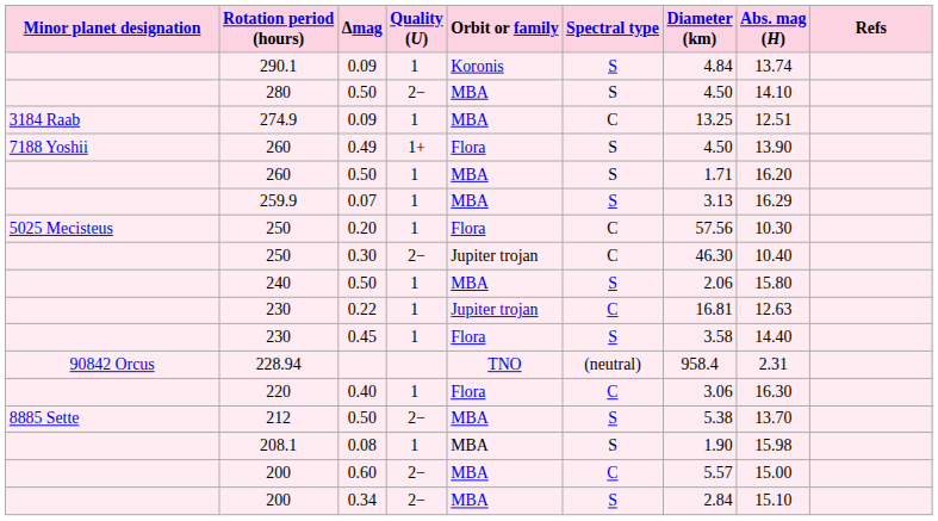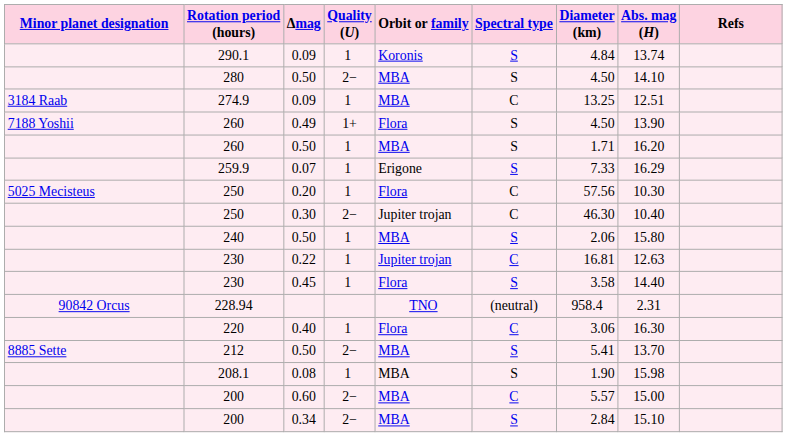 <table class="wikitable" style="text-align: center; background-color: #FEECF2;  font-size: 0.9em;">
 <tr>
 <th width=180 style="background-color:#FDD3E1;"><a href='#'>Minor planet designation</a></th>
 <th style="background-color: #FDD3E1;"><a href='#'>Rotation period</a><br>(hours)</th>
 <th style="background-color: #FDD3E1;">Δ<a href='#'>mag</a></th>
 <th style="background-color: #FDD3E1;"><a href='#'>Quality</a><br>(<em>U</em>)</th>
 <th style="background-color: #FDD3E1;">Orbit or <a href='#'>family</a></th>
 <th style="background-color: #FDD3E1;"><a href='#'>Spectral type</a></th>
 <th style="background-color: #FDD3E1;"><a href='#'>Diameter</a><br>(km)</th>
 <th style="background-color: #FDD3E1;"><a href='#'>Abs. mag</a><br>(<em>H</em>)</th>
 <th width=100 style="background-color: #FDD3E1;">Refs</th>
 </tr>
 <tr id="17122">
 <td align=left></td>
 <td>290.1</td>
 <td>0.09</td>
 <td>1 </td>
 <td align=left><a href='#'>Koronis</a></td>
 <td><a href='#'>S</a></td>
 <td align=right>4.84</td>
 <td>13.74</td>
 <td></td>
 </tr>
 <tr id="31013">
 <td align=left></td>
 <td>280</td>
 <td>0.50</td>
 <td>2−</td>
 <td align=left><a href='#'>MBA</a> </td>
 <td>S</td>
 <td align=right>4.50</td>
 <td>14.10</td>
 <td></td>
 </tr>
 <tr id="3184">
 <td align=left><a href='#'>3184 Raab</a></td>
 <td>274.9</td>
 <td>0.09</td>
 <td>1 </td>
 <td align=left><a href='#'>MBA</a> </td>
 <td>C</td>
 <td align=right>13.25</td>
 <td>12.51</td>
 <td></td>
 </tr>
 <tr id="7188">
 <td align=left><a href='#'>7188 Yoshii</a></td>
 <td>260</td>
 <td>0.49</td>
 <td>1+</td>
 <td align=left><a href='#'>Flora</a></td>
 <td>S</td>
 <td align=right>4.50</td>
 <td>13.90</td>
 <td></td>
 </tr>
 <tr id="103405">
 <td align=left></td>
 <td>260</td>
 <td>0.50</td>
 <td>1 </td>
 <td align=left><a href='#'>MBA</a> </td>
 <td>S</td>
 <td align=right>1.71</td>
 <td>16.20</td>
 <td></td>
 </tr>
 <tr id="41609">
 <td align=left></td>
 <td>259.9</td>
 <td>0.07</td>
 <td>1 </td>
-<td align=left><a href='#'>MBA</a> </td>
+<td align=left>Erigone</td>
 <td><a href='#'>S</a></td>
-<td align=right>3.13</td>
+<td align=right>7.33</td>
 <td>16.29</td>
 <td></td>
 </tr>
 <tr id="5025">
 <td align=left><a href='#'>5025 Mecisteus</a></td>
 <td>250</td>
 <td>0.20</td>
 <td>1 </td>
 <td align=left><a href='#'>Flora</a></td>
 <td>C</td>
 <td align=right>57.56</td>
 <td>10.30</td>
 <td></td>
 </tr>
 <tr id="15977">
 <td align=left></td>
 <td>250</td>
 <td>0.30</td>
 <td>2−</td>
 <td align=left>Jupiter trojan</td>
 <td>C</td>
 <td align=right>46.30</td>
 <td>10.40</td>
 <td></td>
 </tr>
 <tr id="84045">
 <td align=left></td>
 <td>240</td>
 <td>0.50</td>
 <td>1 </td>
 <td align=left><a href='#'>MBA</a> </td>
 <td><a href='#'>S</a></td>
 <td align=right>2.06</td>
 <td>15.80</td>
 <td></td>
 </tr>
 <tr id="65240">
 <td align=left></td>
 <td>230</td>
 <td>0.22</td>
 <td>1 </td>
 <td align=left><a href='#'>Jupiter trojan</a></td>
 <td><a href='#'>C</a></td>
 <td align=right>16.81</td>
 <td>12.63</td>
 <td></td>
 </tr>
 <tr id="35259">
 <td align=left></td>
 <td>230</td>
 <td>0.45</td>
 <td>1 </td>
 <td align=left><a href='#'>Flora</a></td>
 <td><a href='#'>S</a></td>
 <td align=right>3.58</td>
 <td>14.40</td>
 <td></td>
 </tr>
 <tr>
 <td><a href='#'>90842 Orcus</a></td>
 <td>228.94</td>
 <td></td>
 <td></td>
 <td><a href='#'>TNO</a></td>
 <td>(neutral)</td>
 <td>958.4</td>
 <td>2.31</td>
 <td></td>
 </tr>
 <tr id="185085">
 <td align=left></td>
 <td>220</td>
 <td>0.40</td>
 <td>1 </td>
 <td align=left><a href='#'>Flora</a></td>
 <td><a href='#'>C</a></td>
 <td align=right>3.06</td>
 <td>16.30</td>
 <td></td>
 </tr>
 <tr id="8885">
 <td align=left><a href='#'>8885 Sette</a></td>
 <td>212</td>
 <td>0.50</td>
 <td>2−</td>
 <td align=left><a href='#'>MBA</a> </td>
 <td><a href='#'>S</a></td>
-<td align=right>5.38</td>
+<td align=right>5.41</td>
 <td>13.70</td>
 <td></td>
 </tr>
 <tr id="108592">
 <td align=left></td>
 <td>208.1</td>
 <td>0.08</td>
 <td>1 </td>
 <td align=left>MBA </td>
 <td>S</td>
 <td align=right>1.90</td>
 <td>15.98</td>
 <td></td>
 </tr>
 <tr id="145425">
 <td align=left></td>
 <td>200</td>
 <td>0.60</td>
 <td>2−</td>
 <td align=left><a href='#'>MBA</a> </td>
 <td><a href='#'>C</a></td>
 <td align=right>5.57</td>
 <td>15.00</td>
 <td></td>
 </tr>
 <tr id="43904">
 <td align=left></td>
 <td>200</td>
 <td>0.34</td>
 <td>2−</td>
 <td align=left><a href='#'>MBA</a> </td>
 <td><a href='#'>S</a></td>
 <td align=right>2.84</td>
 <td>15.10</td>
 <td></td>
 </tr>
 </table>
